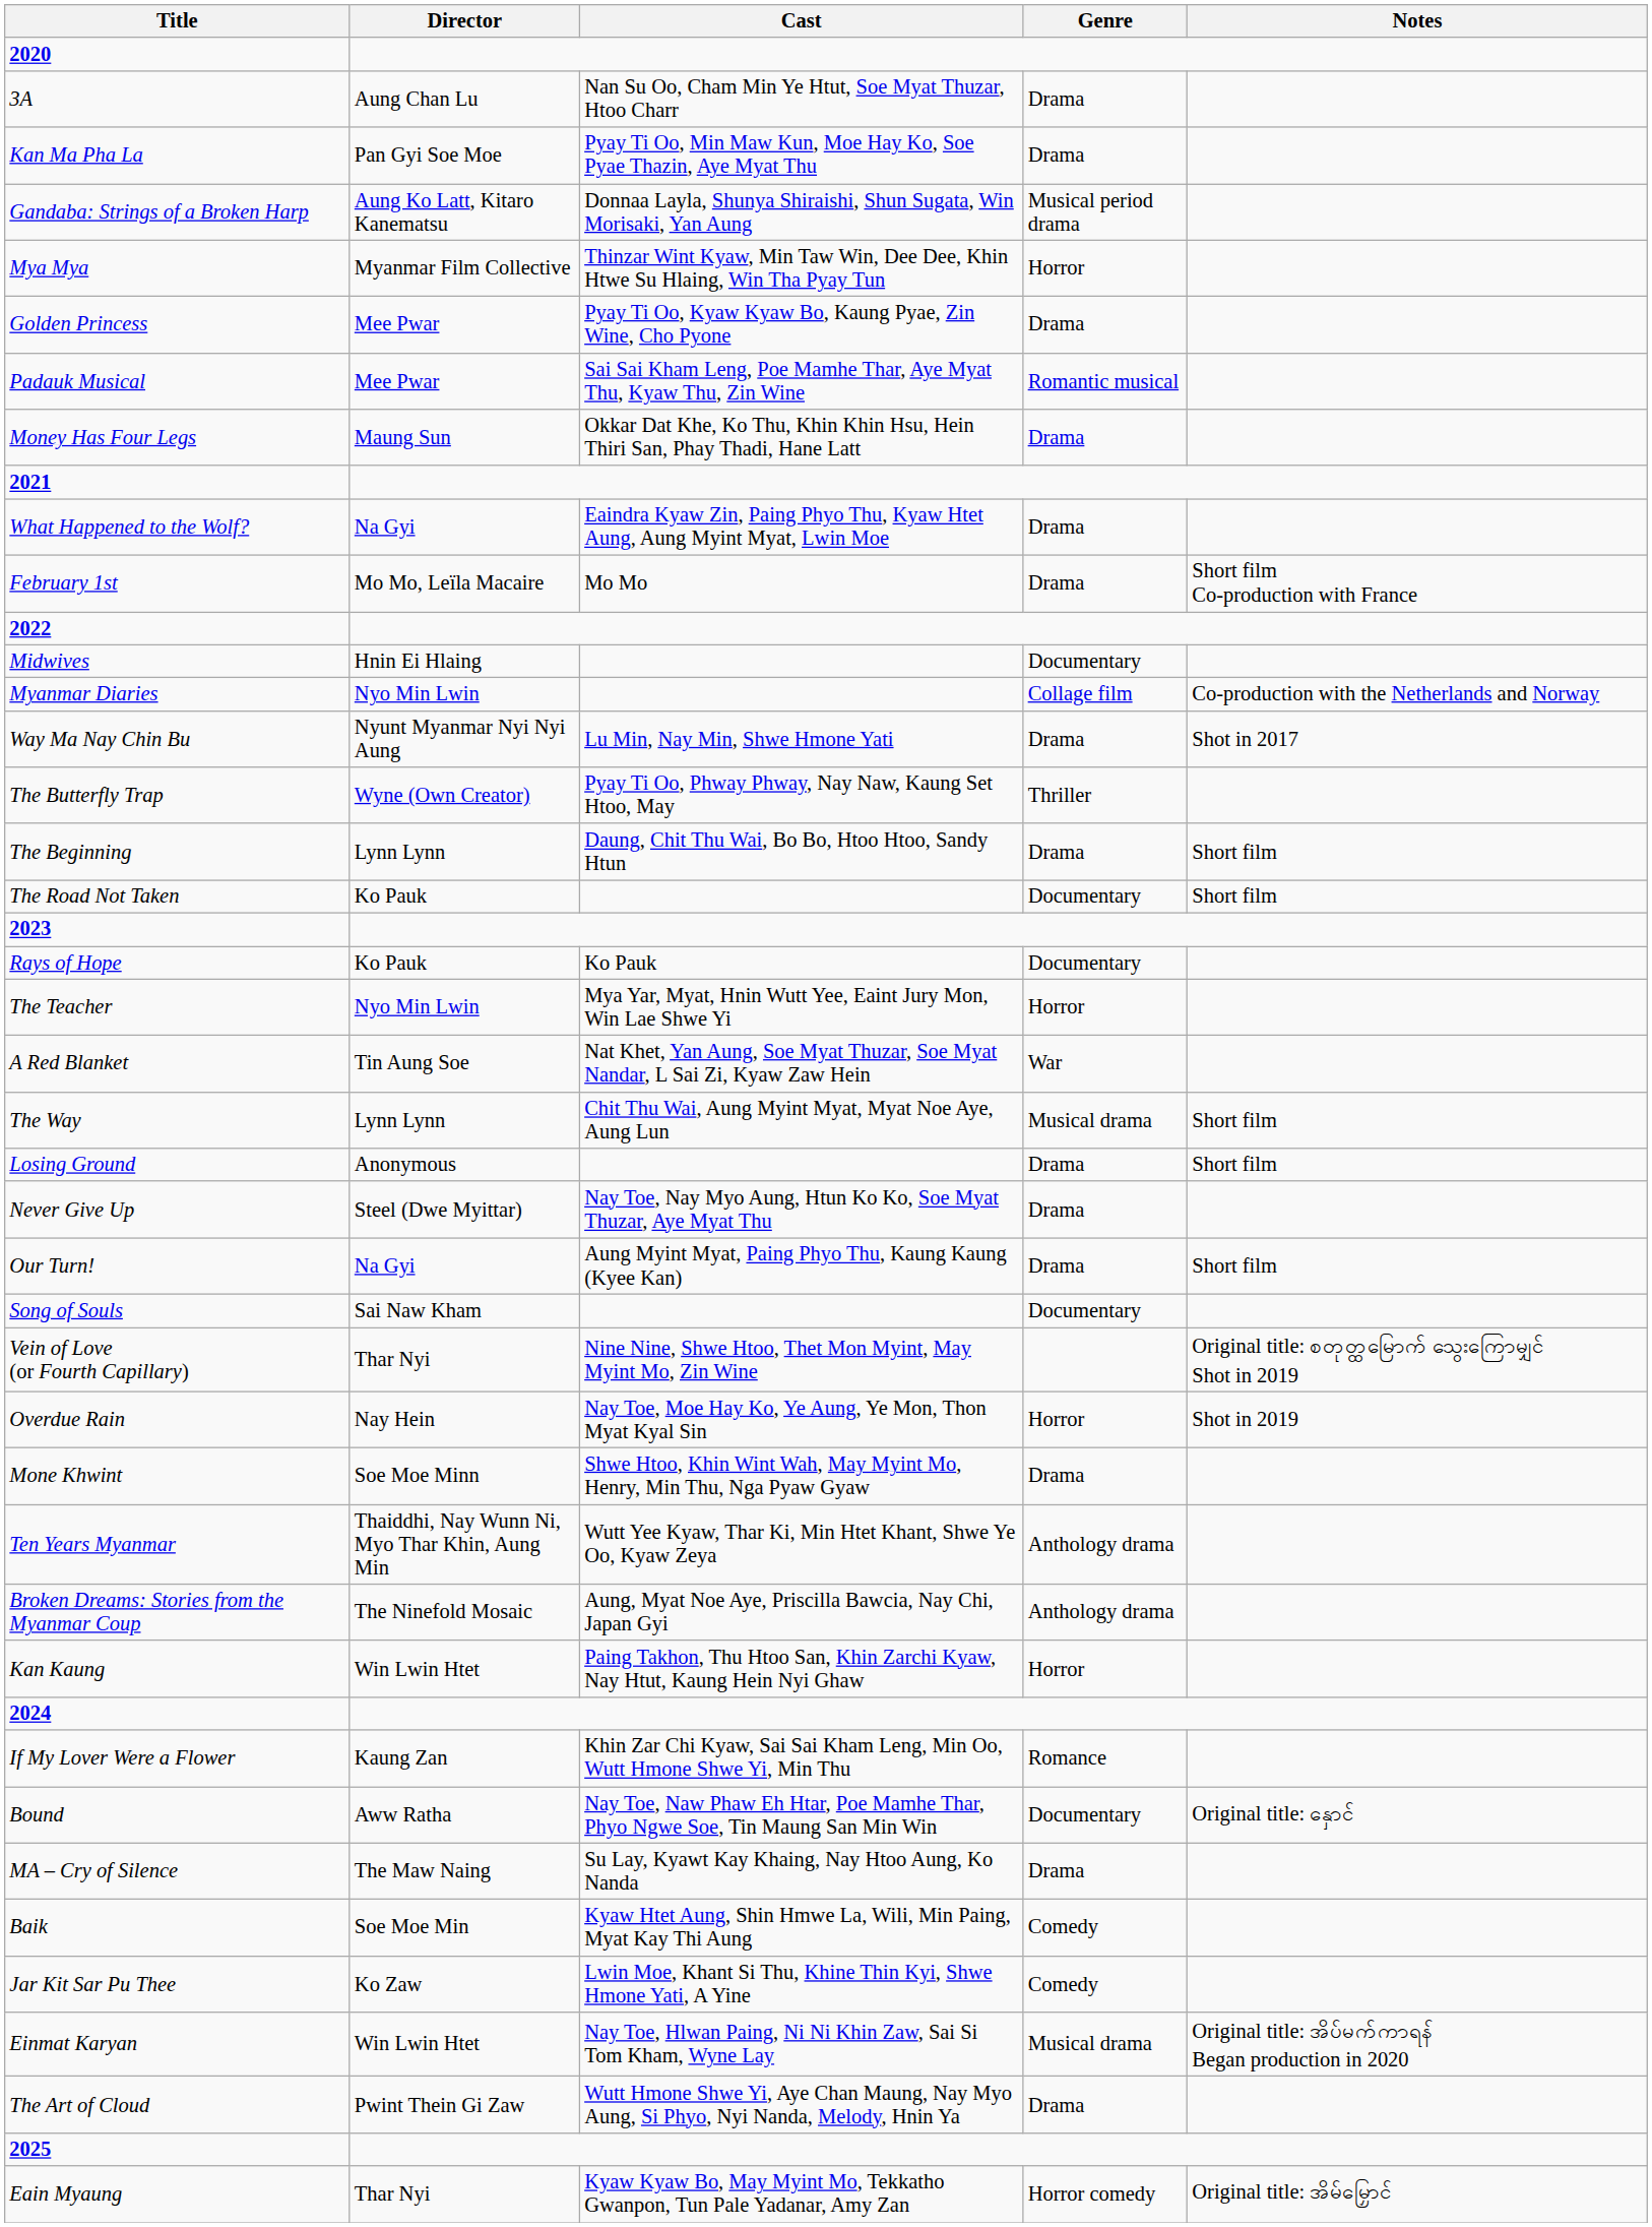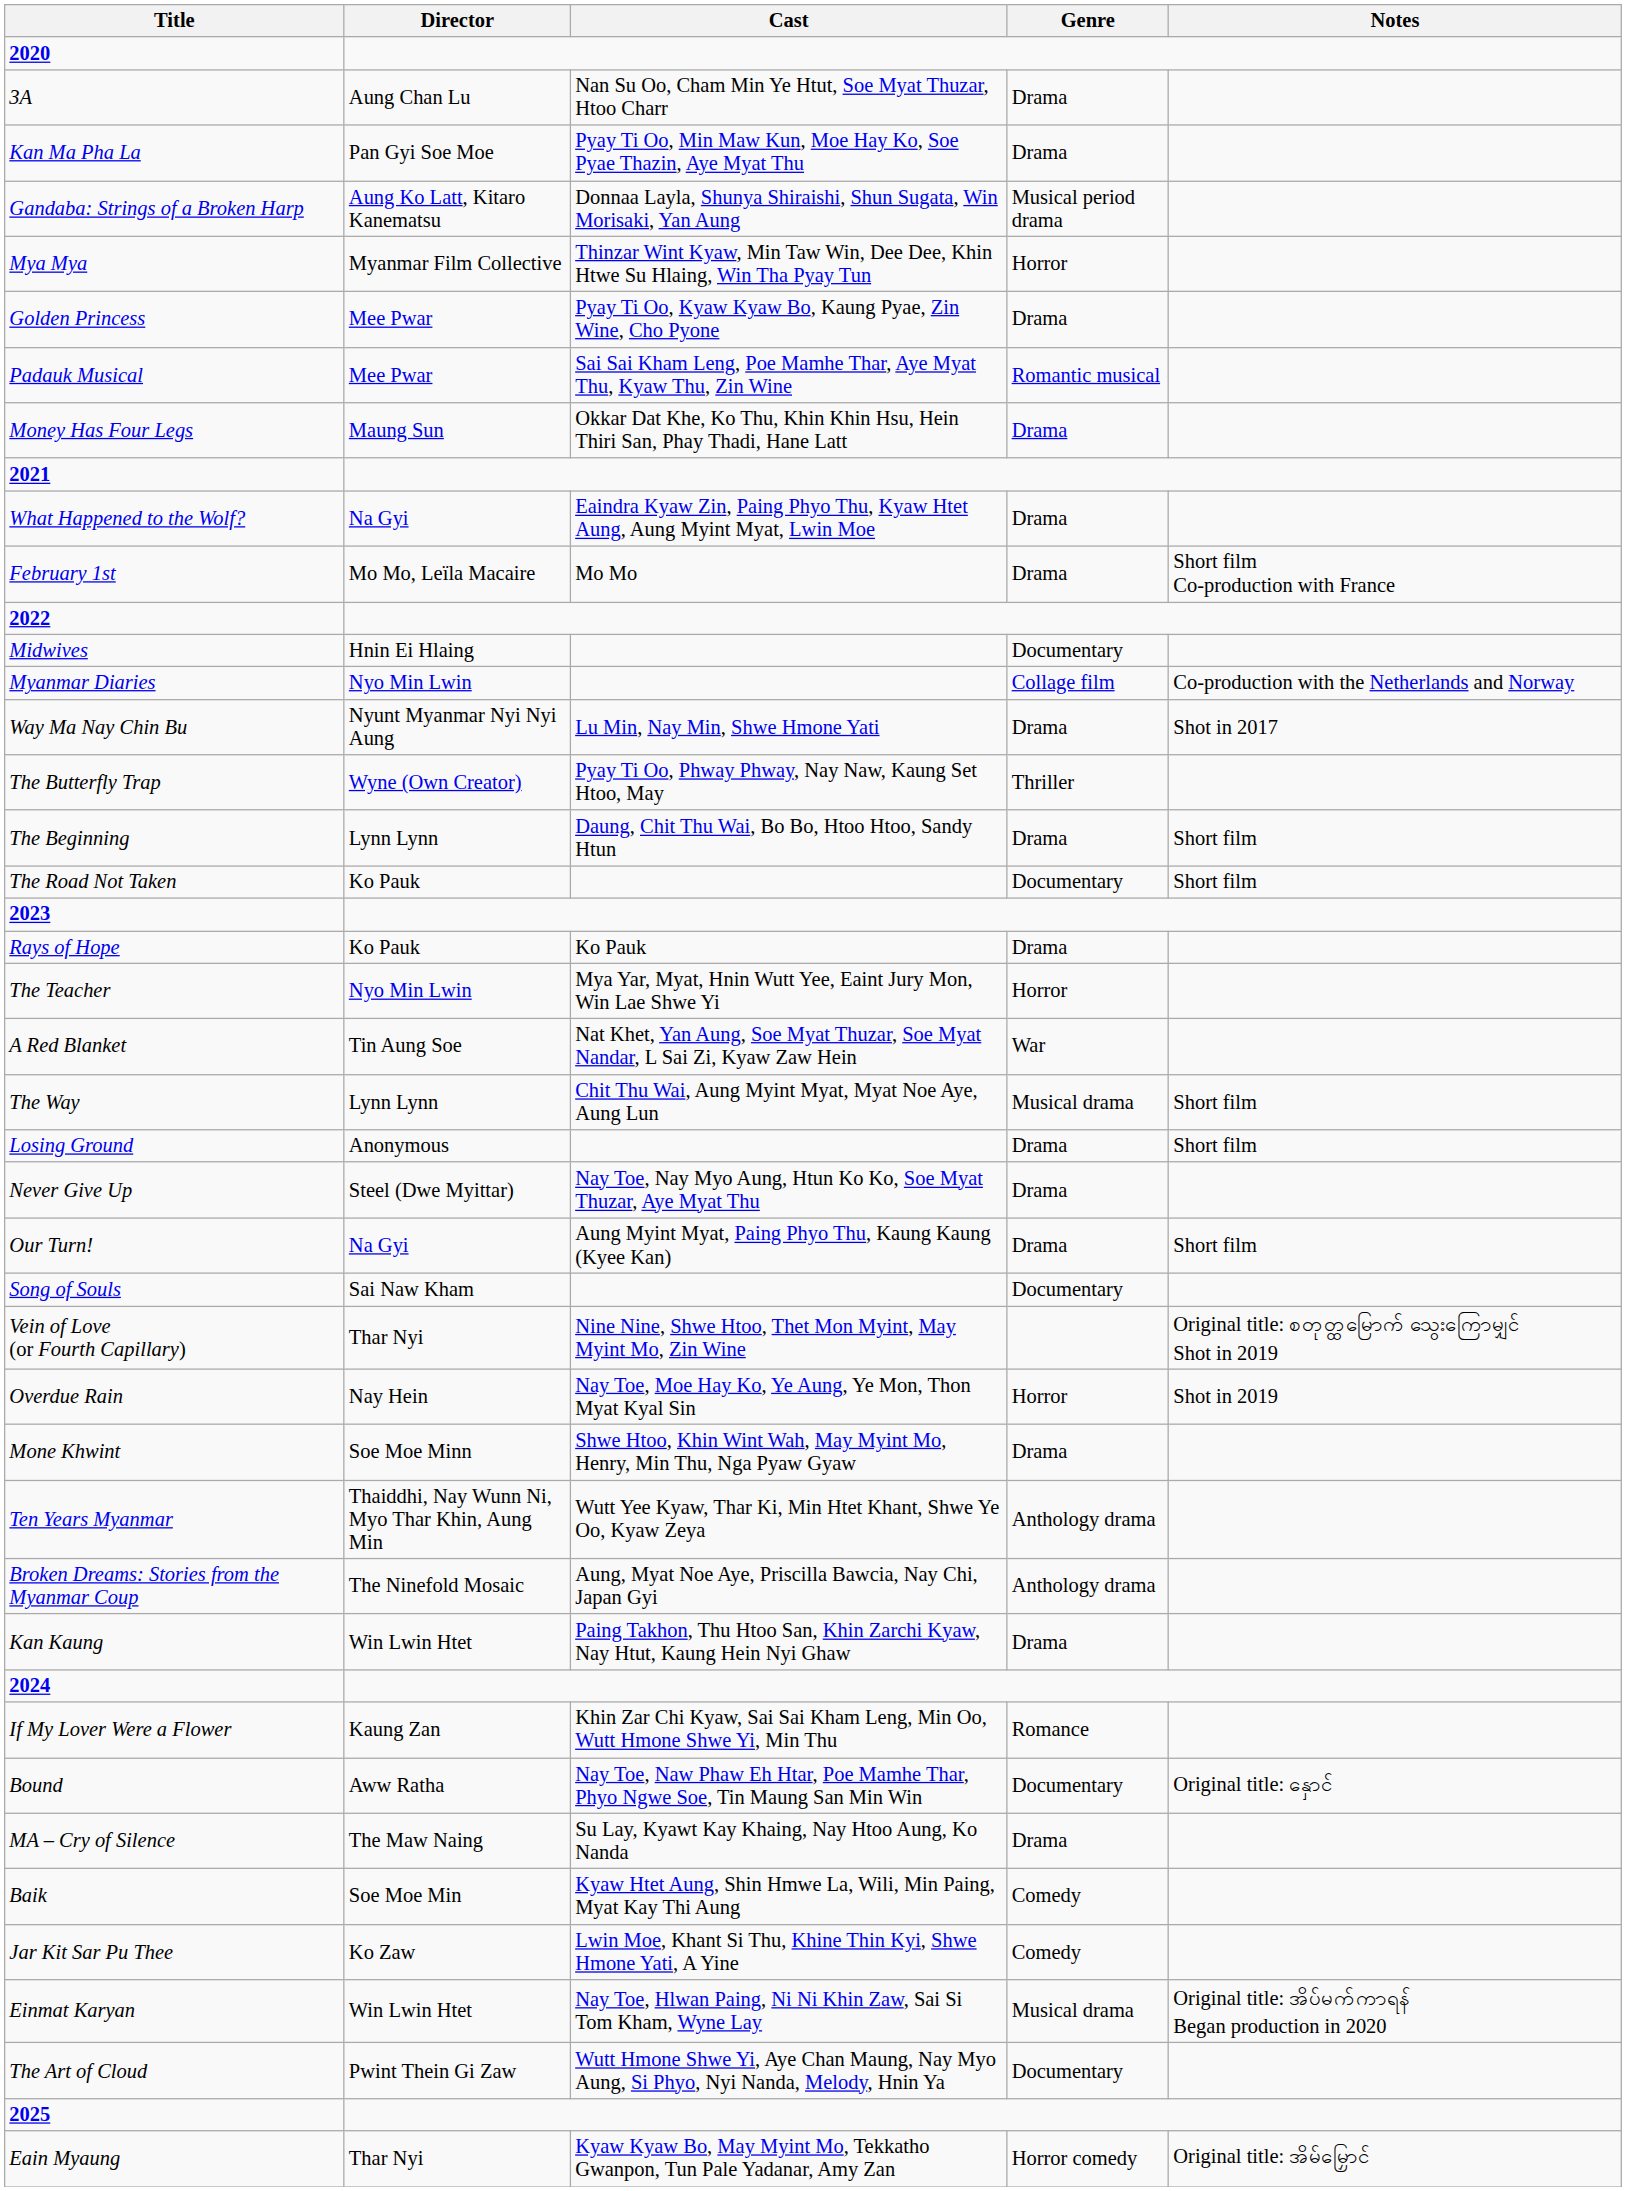 <table class="wikitable" style="width:100%;">
 <tr>
 <th style="width:21%;">Title</th>
 <th style="width:14%;">Director</th>
 <th style="width:27%;">Cast</th>
 <th style="width:10%;">Genre</th>
 <th style="width:28%;">Notes</th>
 </tr>
 <tr>
 <td><strong><a href='#'>2020</a></strong></td>
 </tr>
 <tr>
 <td><em>3A</em></td>
 <td>Aung Chan Lu</td>
 <td>Nan Su Oo, Cham Min Ye Htut, <a href='#'>Soe Myat Thuzar</a>, Htoo Charr</td>
 <td>Drama</td>
 <td></td>
 </tr>
 <tr>
 <td><em><a href='#'>Kan Ma Pha La</a></em></td>
 <td>Pan Gyi Soe Moe</td>
 <td><a href='#'>Pyay Ti Oo</a>, <a href='#'>Min Maw Kun</a>, <a href='#'>Moe Hay Ko</a>, <a href='#'>Soe Pyae Thazin</a>, <a href='#'>Aye Myat Thu</a></td>
 <td>Drama</td>
 <td></td>
 </tr>
 <tr>
 <td><em><a href='#'>Gandaba: Strings of a Broken Harp</a></em></td>
 <td><a href='#'>Aung Ko Latt</a>, Kitaro Kanematsu</td>
 <td>Donnaa Layla, <a href='#'>Shunya Shiraishi</a>, <a href='#'>Shun Sugata</a>, <a href='#'>Win Morisaki</a>, <a href='#'>Yan Aung</a></td>
 <td>Musical period drama</td>
 <td></td>
 </tr>
 <tr>
 <td><em><a href='#'>Mya Mya</a></em></td>
 <td>Myanmar Film Collective</td>
 <td><a href='#'>Thinzar Wint Kyaw</a>, Min Taw Win, Dee Dee, Khin Htwe Su Hlaing, <a href='#'>Win Tha Pyay Tun</a></td>
 <td>Horror</td>
 <td></td>
 </tr>
 <tr>
 <td><em><a href='#'>Golden Princess</a></em></td>
 <td><a href='#'>Mee Pwar</a></td>
 <td><a href='#'>Pyay Ti Oo</a>, <a href='#'>Kyaw Kyaw Bo</a>, Kaung Pyae, <a href='#'>Zin Wine</a>, <a href='#'>Cho Pyone</a></td>
 <td>Drama</td>
 <td></td>
 </tr>
 <tr>
 <td><em><a href='#'>Padauk Musical</a></em></td>
 <td><a href='#'>Mee Pwar</a></td>
 <td><a href='#'>Sai Sai Kham Leng</a>, <a href='#'>Poe Mamhe Thar</a>, <a href='#'>Aye Myat Thu</a>, <a href='#'>Kyaw Thu</a>, <a href='#'>Zin Wine</a></td>
 <td><a href='#'>Romantic musical</a></td>
 <td></td>
 </tr>
 <tr>
 <td><em><a href='#'>Money Has Four Legs</a></em></td>
 <td><a href='#'>Maung Sun</a></td>
 <td>Okkar Dat Khe, Ko Thu, Khin Khin Hsu, Hein Thiri San, Phay Thadi, Hane Latt</td>
 <td><a href='#'>Drama</a></td>
 <td></td>
 </tr>
 <tr>
 <td><strong><a href='#'>2021</a></strong></td>
 </tr>
 <tr>
 <td><em><a href='#'>What Happened to the Wolf?</a></em></td>
 <td><a href='#'>Na Gyi</a></td>
 <td><a href='#'>Eaindra Kyaw Zin</a>, <a href='#'>Paing Phyo Thu</a>, <a href='#'>Kyaw Htet Aung</a>, Aung Myint Myat, <a href='#'>Lwin Moe</a></td>
 <td>Drama</td>
 <td></td>
 </tr>
 <tr>
 <td><em><a href='#'>February 1st</a></em></td>
 <td>Mo Mo, Leïla Macaire</td>
 <td>Mo Mo</td>
 <td>Drama</td>
 <td>Short film<br>Co-production with France </td>
 </tr>
 <tr>
 <td><strong><a href='#'>2022</a></strong></td>
 </tr>
 <tr>
 <td><em><a href='#'>Midwives</a></em></td>
 <td>Hnin Ei Hlaing</td>
 <td></td>
 <td>Documentary</td>
 <td></td>
 </tr>
 <tr>
 <td><em><a href='#'>Myanmar Diaries</a></em></td>
 <td><a href='#'>Nyo Min Lwin</a></td>
 <td></td>
 <td><a href='#'>Collage film</a></td>
 <td>Co-production with the <a href='#'>Netherlands</a> and <a href='#'>Norway</a> </td>
 </tr>
 <tr>
 <td><em>Way Ma Nay Chin Bu</em></td>
 <td>Nyunt Myanmar Nyi Nyi Aung</td>
 <td><a href='#'>Lu Min</a>, <a href='#'>Nay Min</a>, <a href='#'>Shwe Hmone Yati</a></td>
 <td>Drama</td>
 <td>Shot in 2017 </td>
 </tr>
 <tr>
 <td><em>The Butterfly Trap</em></td>
 <td><a href='#'>Wyne (Own Creator)</a></td>
 <td><a href='#'>Pyay Ti Oo</a>, <a href='#'>Phway Phway</a>, Nay Naw, Kaung Set Htoo, May</td>
 <td>Thriller</td>
 <td></td>
 </tr>
 <tr>
 <td><em>The Beginning</em></td>
 <td>Lynn Lynn</td>
 <td><a href='#'>Daung</a>, <a href='#'>Chit Thu Wai</a>, Bo Bo, Htoo Htoo, Sandy Htun</td>
 <td>Drama</td>
 <td>Short film </td>
 </tr>
 <tr>
 <td><em>The Road Not Taken</em></td>
 <td>Ko Pauk</td>
 <td></td>
 <td>Documentary</td>
 <td>Short film</td>
 </tr>
 <tr>
 <td><strong><a href='#'>2023</a></strong></td>
 </tr>
 <tr>
 <td><em><a href='#'>Rays of Hope</a></em></td>
 <td>Ko Pauk</td>
 <td>Ko Pauk</td>
-<td>Documentary</td>
+<td>Drama</td>
 <td></td>
 </tr>
 <tr>
 <td><em>The Teacher</em></td>
 <td><a href='#'>Nyo Min Lwin</a></td>
 <td>Mya Yar, Myat, Hnin Wutt Yee, Eaint Jury Mon, Win Lae Shwe Yi</td>
 <td>Horror</td>
 <td></td>
 </tr>
 <tr>
 <td><em>A Red Blanket</em></td>
 <td>Tin Aung Soe</td>
 <td>Nat Khet, <a href='#'>Yan Aung</a>, <a href='#'>Soe Myat Thuzar</a>, <a href='#'>Soe Myat Nandar</a>, L Sai Zi, Kyaw Zaw Hein</td>
 <td>War</td>
 <td></td>
 </tr>
 <tr>
 <td><em>The Way</em></td>
 <td>Lynn Lynn</td>
 <td><a href='#'>Chit Thu Wai</a>, Aung Myint Myat, Myat Noe Aye, Aung Lun</td>
 <td>Musical drama</td>
 <td>Short film </td>
 </tr>
 <tr>
 <td><em><a href='#'>Losing Ground</a></em></td>
 <td>Anonymous</td>
 <td></td>
 <td>Drama</td>
 <td>Short film </td>
 </tr>
 <tr>
 <td><em>Never Give Up</em></td>
 <td>Steel (Dwe Myittar)</td>
 <td><a href='#'>Nay Toe</a>, Nay Myo Aung, Htun Ko Ko, <a href='#'>Soe Myat Thuzar</a>, <a href='#'>Aye Myat Thu</a></td>
 <td>Drama</td>
 <td></td>
 </tr>
 <tr>
 <td><em>Our Turn!</em></td>
 <td><a href='#'>Na Gyi</a></td>
 <td>Aung Myint Myat, <a href='#'>Paing Phyo Thu</a>, Kaung Kaung (Kyee Kan)</td>
 <td>Drama</td>
 <td>Short film </td>
 </tr>
 <tr>
 <td><em><a href='#'>Song of Souls</a></em></td>
 <td>Sai Naw Kham</td>
 <td></td>
 <td>Documentary</td>
 <td></td>
 </tr>
 <tr>
 <td><em>Vein of Love</em><br>(or <em>Fourth Capillary</em>)</td>
 <td>Thar Nyi</td>
 <td><a href='#'>Nine Nine</a>, <a href='#'>Shwe Htoo</a>, <a href='#'>Thet Mon Myint</a>, <a href='#'>May Myint Mo</a>, <a href='#'>Zin Wine</a></td>
 <td></td>
 <td>Original title: စတုတ္ထမြောက် သွေးကြောမျှင်<br>Shot in 2019 </td>
 </tr>
 <tr>
 <td><em>Overdue Rain</em></td>
 <td>Nay Hein</td>
 <td><a href='#'>Nay Toe</a>, <a href='#'>Moe Hay Ko</a>, <a href='#'>Ye Aung</a>, Ye Mon, Thon Myat Kyal Sin</td>
 <td>Horror</td>
 <td>Shot in 2019 </td>
 </tr>
 <tr>
 <td><em>Mone Khwint</em></td>
 <td>Soe Moe Minn</td>
 <td><a href='#'>Shwe Htoo</a>, <a href='#'>Khin Wint Wah</a>, <a href='#'>May Myint Mo</a>, Henry, Min Thu, Nga Pyaw Gyaw </td>
 <td>Drama</td>
 <td></td>
 </tr>
 <tr>
 <td><em><a href='#'>Ten Years Myanmar</a></em></td>
 <td>Thaiddhi, Nay Wunn Ni, Myo Thar Khin, Aung Min</td>
 <td>Wutt Yee Kyaw, Thar Ki, Min Htet Khant, Shwe Ye Oo, Kyaw Zeya</td>
 <td>Anthology drama</td>
 <td></td>
 </tr>
 <tr>
 <td><em><a href='#'>Broken Dreams: Stories from the Myanmar Coup</a></em></td>
 <td>The Ninefold Mosaic</td>
 <td>Aung, Myat Noe Aye, Priscilla Bawcia, Nay Chi, Japan Gyi</td>
 <td>Anthology drama</td>
 <td></td>
 </tr>
 <tr>
 <td><em>Kan Kaung</em></td>
 <td>Win Lwin Htet</td>
 <td><a href='#'>Paing Takhon</a>, Thu Htoo San, <a href='#'>Khin Zarchi Kyaw</a>, Nay Htut, Kaung Hein Nyi Ghaw</td>
-<td>Horror</td>
+<td>Drama</td>
 <td></td>
 </tr>
 <tr>
 <td><strong><a href='#'>2024</a></strong></td>
 </tr>
 <tr>
 <td><em>If My Lover Were a Flower</em></td>
 <td>Kaung Zan</td>
 <td>Khin Zar Chi Kyaw, Sai Sai Kham Leng, Min Oo, <a href='#'>Wutt Hmone Shwe Yi</a>, Min Thu</td>
 <td>Romance</td>
 <td></td>
 </tr>
 <tr>
 <td><em>Bound</em></td>
 <td>Aww Ratha</td>
 <td><a href='#'>Nay Toe</a>, <a href='#'>Naw Phaw Eh Htar</a>, <a href='#'>Poe Mamhe Thar</a>, <a href='#'>Phyo Ngwe Soe</a>, Tin Maung San Min Win</td>
 <td>Documentary</td>
 <td>Original title: နှောင် </td>
 </tr>
 <tr>
 <td><em>MA – Cry of Silence</em></td>
 <td>The Maw Naing</td>
 <td>Su Lay, Kyawt Kay Khaing, Nay Htoo Aung, Ko Nanda</td>
 <td>Drama</td>
 <td></td>
 </tr>
 <tr>
 <td><em>Baik</em></td>
 <td>Soe Moe Min</td>
 <td><a href='#'>Kyaw Htet Aung</a>, Shin Hmwe La, Wili, Min Paing, Myat Kay Thi Aung</td>
 <td>Comedy</td>
 <td></td>
 </tr>
 <tr>
 <td><em>Jar Kit Sar Pu Thee</em></td>
 <td>Ko Zaw</td>
 <td><a href='#'>Lwin Moe</a>, Khant Si Thu, <a href='#'>Khine Thin Kyi</a>, <a href='#'>Shwe Hmone Yati</a>, A Yine</td>
 <td>Comedy</td>
 <td></td>
 </tr>
 <tr>
 <td><em>Einmat Karyan</em></td>
 <td>Win Lwin Htet</td>
 <td><a href='#'>Nay Toe</a>, <a href='#'>Hlwan Paing</a>, <a href='#'>Ni Ni Khin Zaw</a>, Sai Si Tom Kham, <a href='#'>Wyne Lay</a></td>
 <td>Musical drama</td>
 <td>Original title: အိပ်မက်ကာရန်<br>Began production in 2020 </td>
 </tr>
 <tr>
 <td><em>The Art of Cloud</em></td>
 <td>Pwint Thein Gi Zaw</td>
 <td><a href='#'>Wutt Hmone Shwe Yi</a>, Aye Chan Maung, Nay Myo Aung, <a href='#'>Si Phyo</a>, Nyi Nanda, <a href='#'>Melody</a>, Hnin Ya</td>
-<td>Drama</td>
+<td>Documentary</td>
 <td></td>
 </tr>
 <tr>
 <td><strong><a href='#'>2025</a></strong></td>
 </tr>
 <tr>
 <td><em>Eain Myaung</em></td>
 <td>Thar Nyi</td>
 <td><a href='#'>Kyaw Kyaw Bo</a>, <a href='#'>May Myint Mo</a>, Tekkatho Gwanpon, Tun Pale Yadanar, Amy Zan</td>
 <td>Horror comedy</td>
 <td>Original title: အိမ်မြှောင် </td>
 </tr>
 </table>
